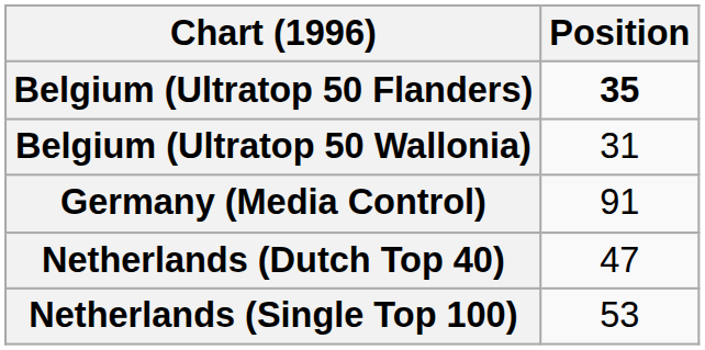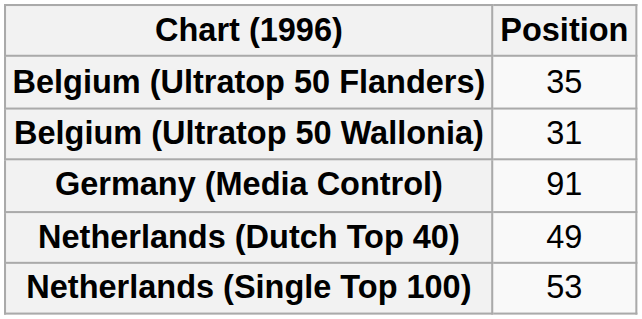 <table class="wikitable sortable plainrowheaders" style="text-align:center">
 <tr>
 <th>Chart (1996)</th>
 <th>Position</th>
 </tr>
 <tr>
 <th scope="row">Belgium (Ultratop 50 Flanders)</th>
-<td><strong>35</strong></td>
+<td>35</td>
 </tr>
 <tr>
 <th scope="row">Belgium (Ultratop 50 Wallonia)</th>
 <td>31</td>
 </tr>
 <tr>
 <th scope="row">Germany (Media Control)</th>
 <td>91</td>
 </tr>
 <tr>
 <th scope="row">Netherlands (Dutch Top 40)</th>
-<td>47</td>
+<td>49</td>
 </tr>
 <tr>
 <th scope="row">Netherlands (Single Top 100)</th>
 <td>53</td>
 </tr>
 </table>
